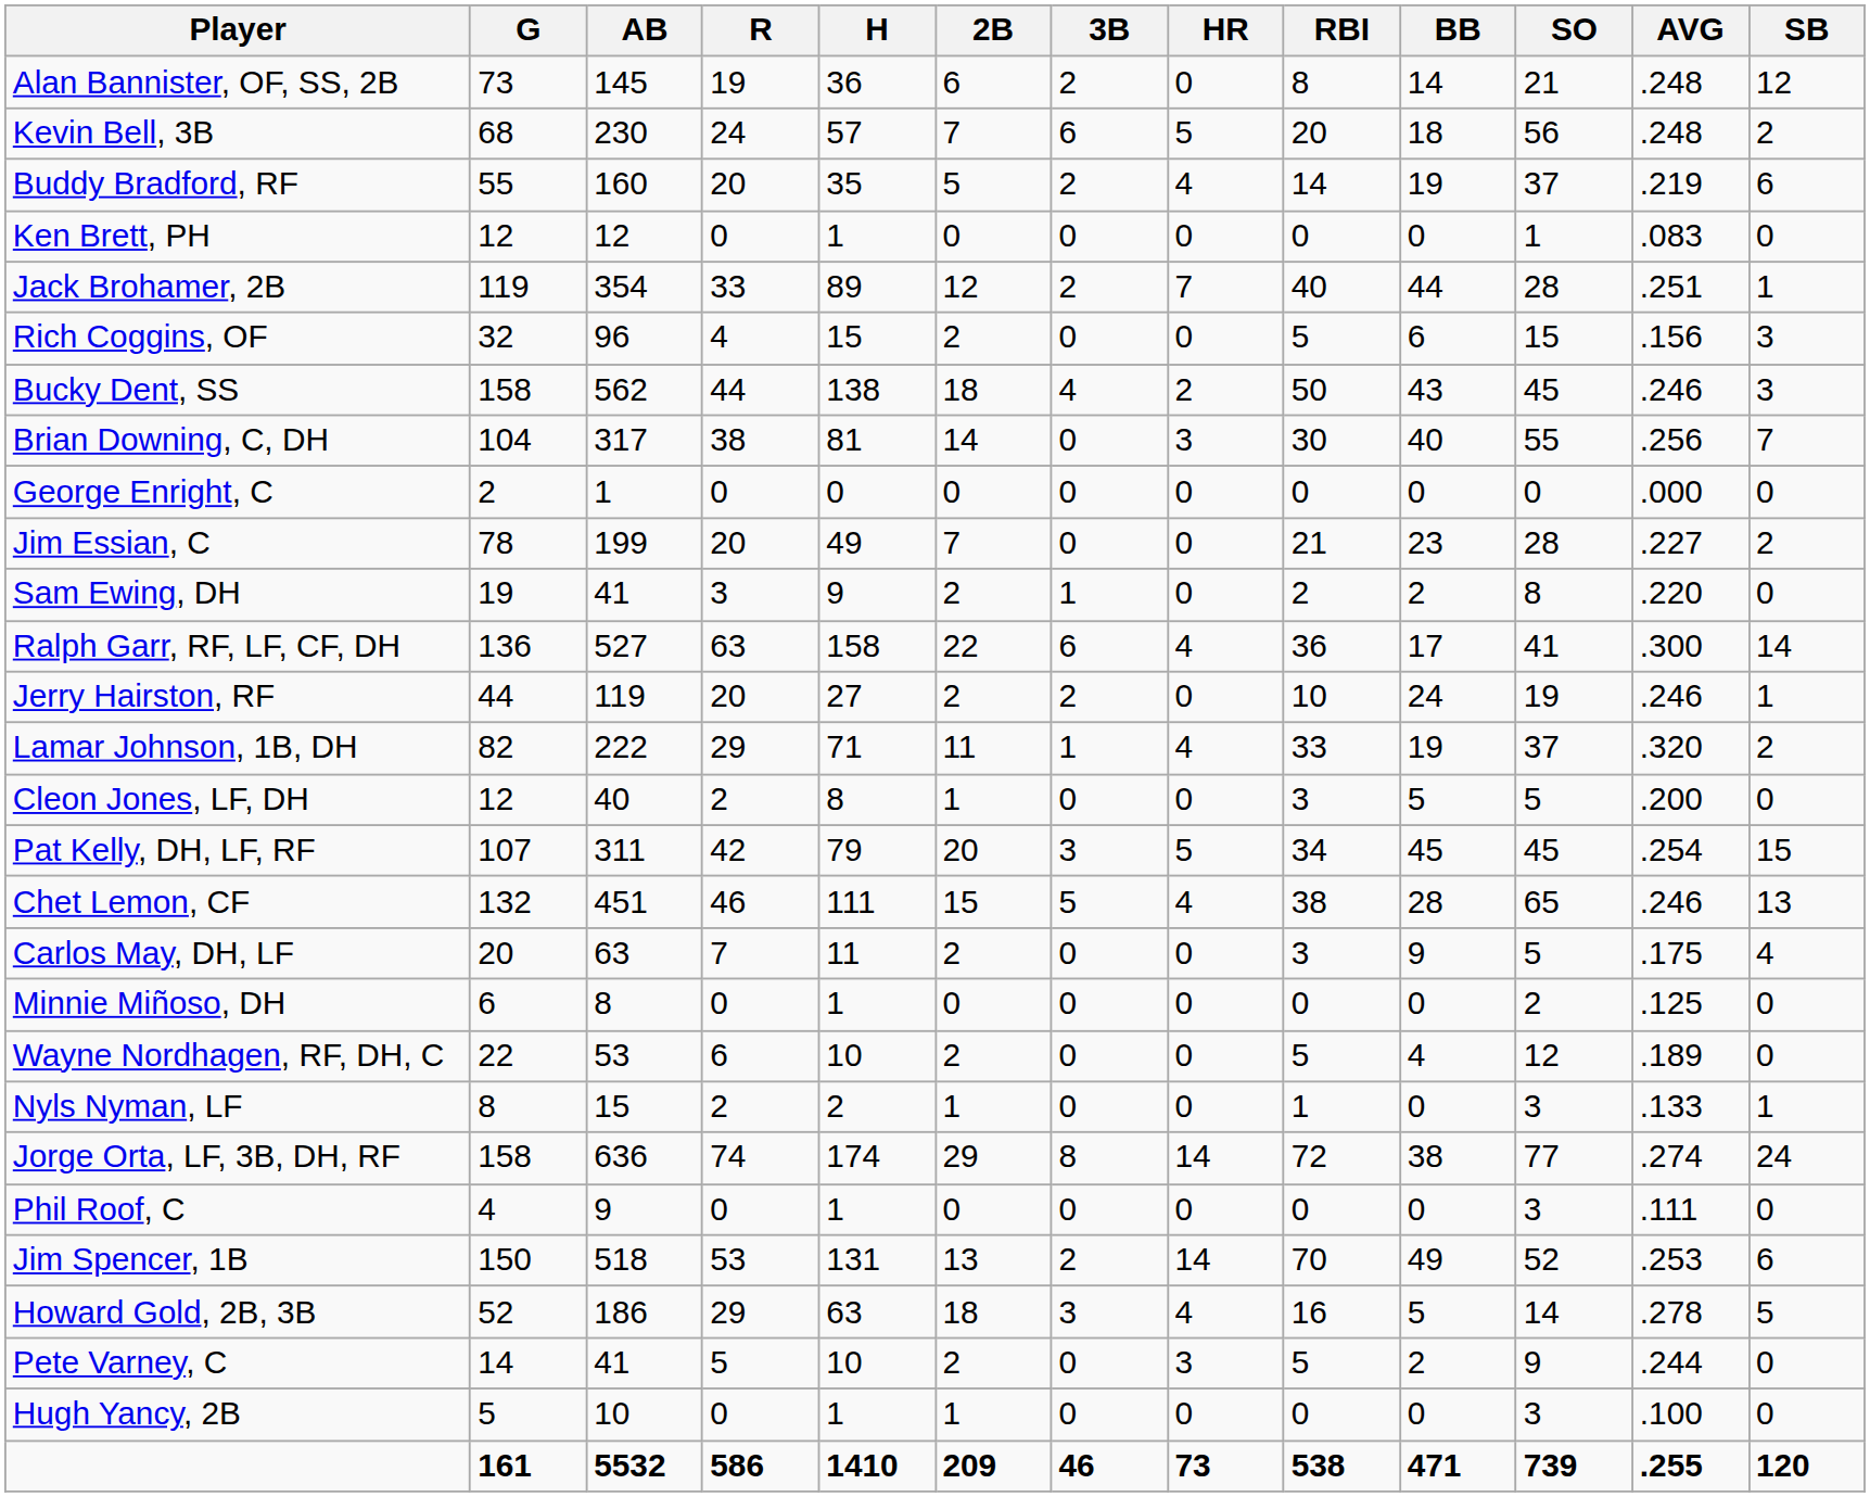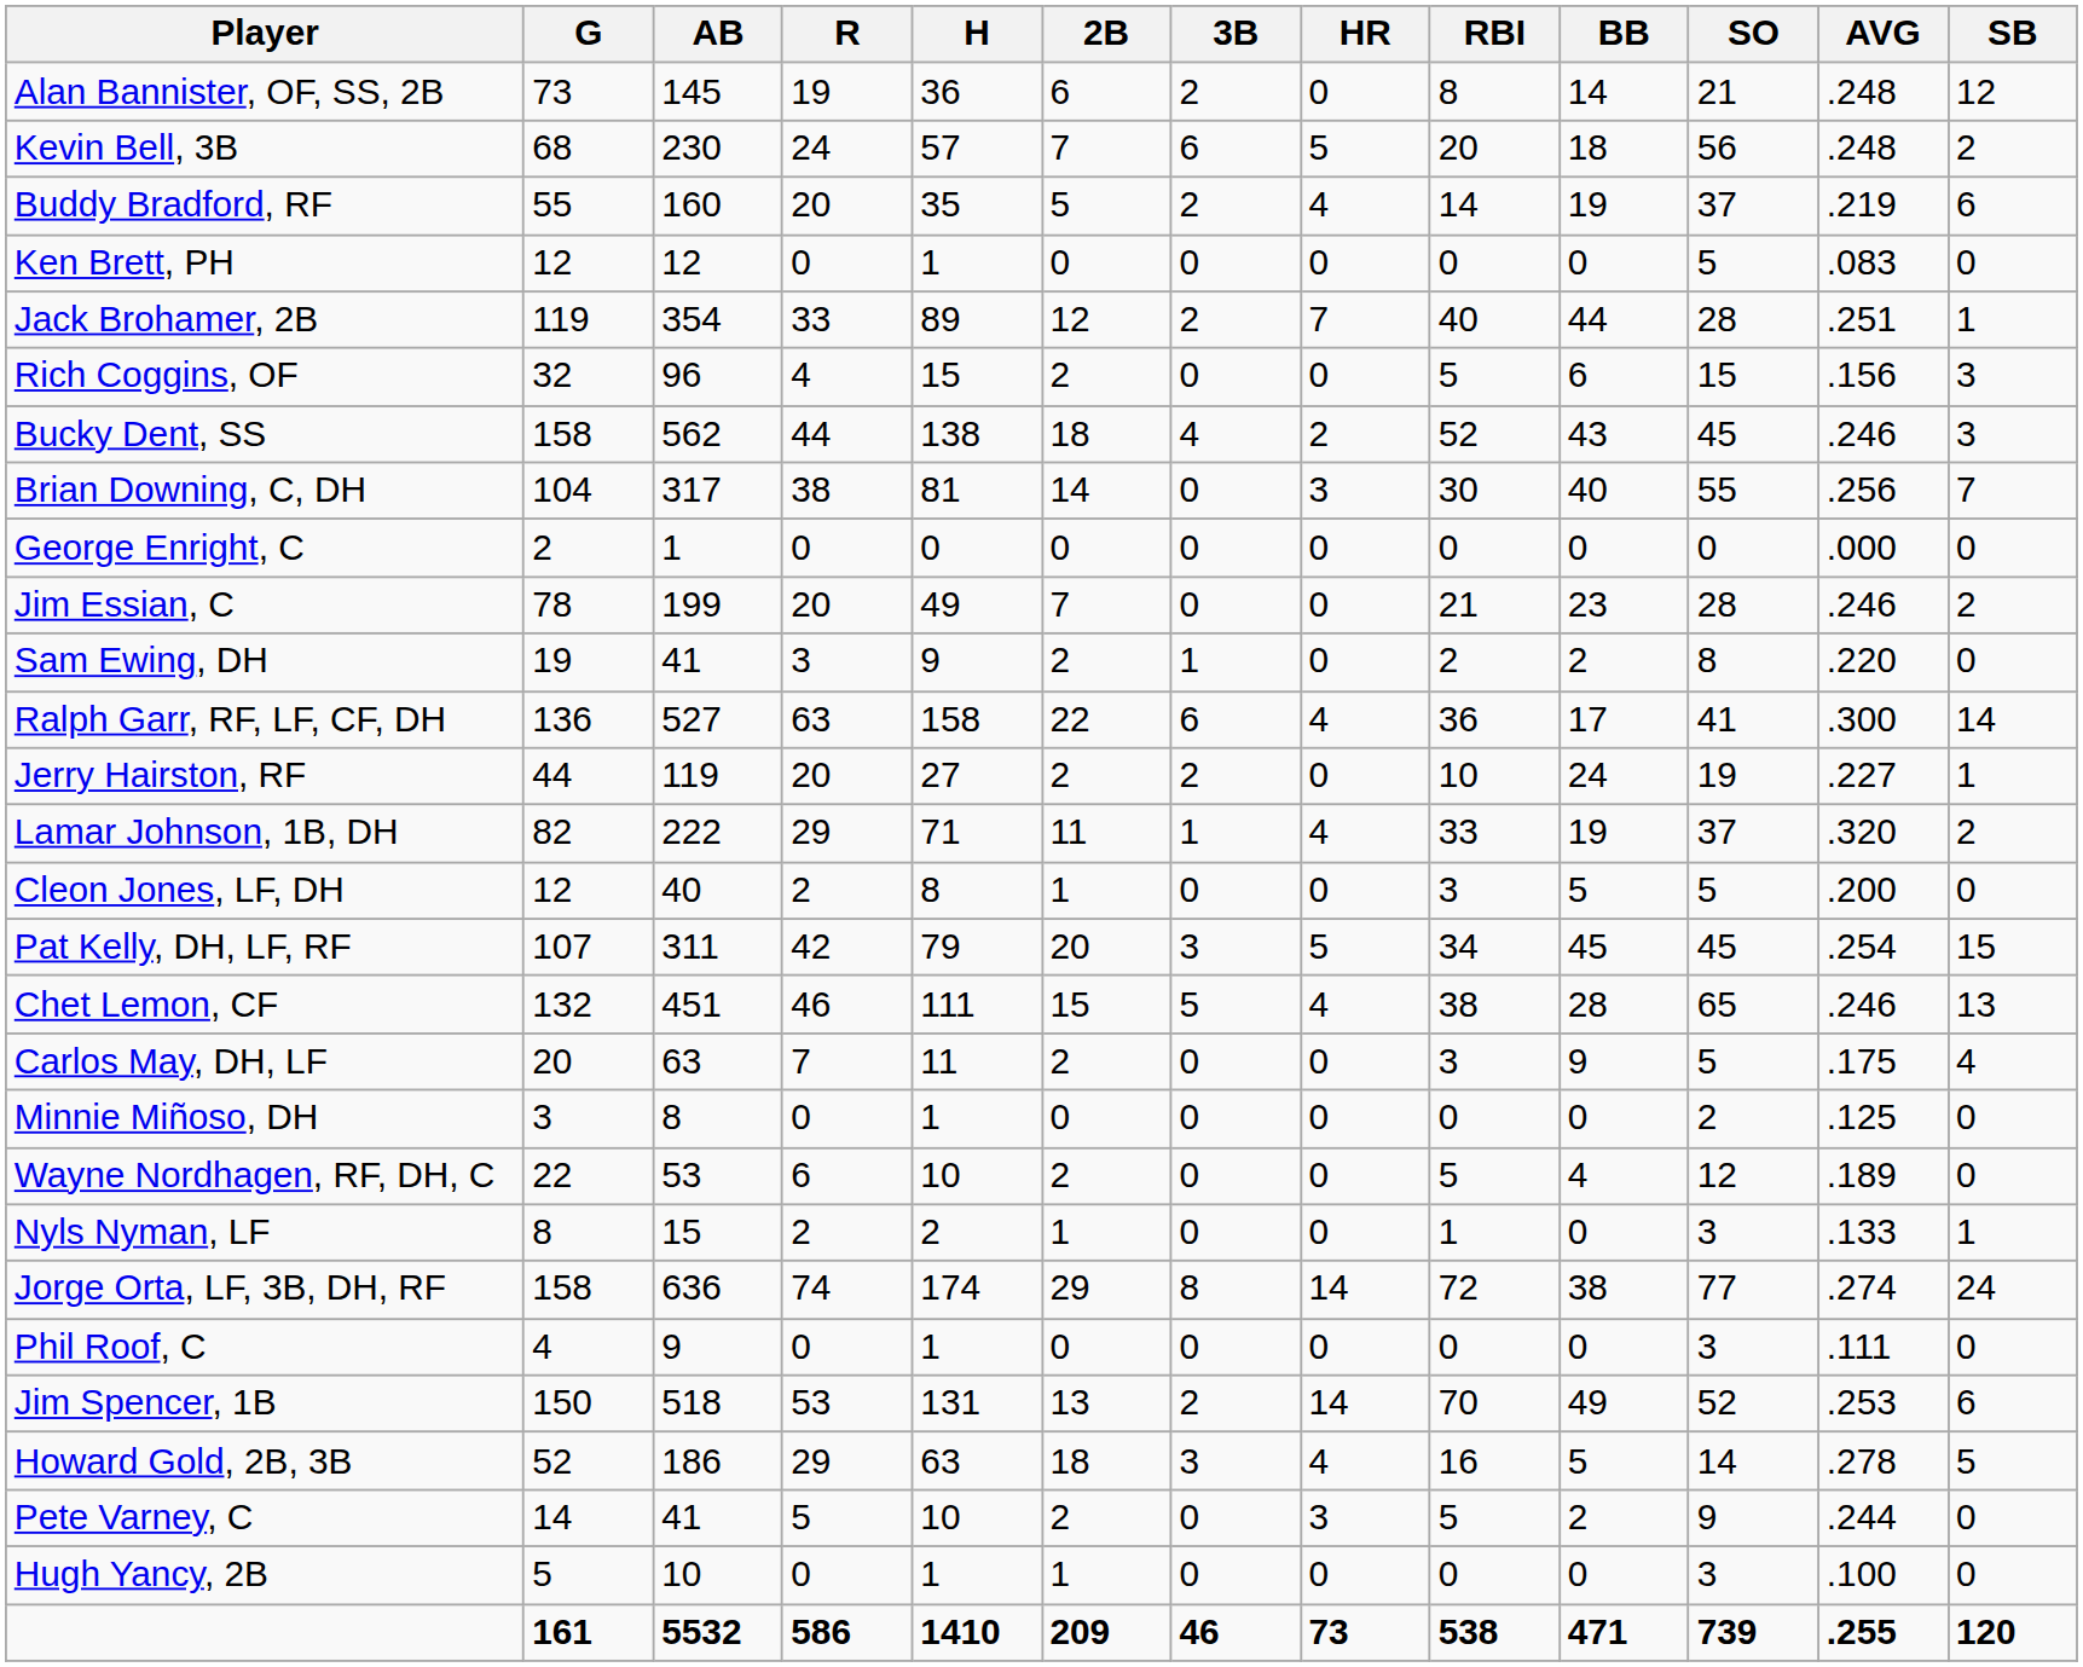 <table class="wikitable sortable">
 <tr>
 <th bgcolor="#DDDDFF" width="24%">Player</th>
 <th bgcolor="#DDDDFF" width="6%">G</th>
 <th bgcolor="#DDDDFF" width="6%">AB</th>
 <th bgcolor="#DDDDFF" width="6%">R</th>
 <th bgcolor="#DDDDFF" width="6%">H</th>
 <th bgcolor="#DDDDFF" width="6%">2B</th>
 <th bgcolor="#DDDDFF" width="6%">3B</th>
 <th bgcolor="#DDDDFF" width="6%">HR</th>
 <th bgcolor="#DDDDFF" width="6%">RBI</th>
 <th bgcolor="#DDDDFF" width="6%">BB</th>
 <th bgcolor="#DDDDFF" width="6%">SO</th>
 <th bgcolor="#DDDDFF" width="6%">AVG</th>
 <th bgcolor="#DDDDFF" width="6%">SB</th>
 </tr>
 <tr>
 <td><a href='#'>Alan Bannister</a>, OF, SS, 2B</td>
 <td>73</td>
 <td>145</td>
 <td>19</td>
 <td>36</td>
 <td>6</td>
 <td>2</td>
 <td>0</td>
 <td>8</td>
 <td>14</td>
 <td>21</td>
 <td>.248</td>
 <td>12</td>
 </tr>
 <tr>
 <td><a href='#'>Kevin Bell</a>, 3B</td>
 <td>68</td>
 <td>230</td>
 <td>24</td>
 <td>57</td>
 <td>7</td>
 <td>6</td>
 <td>5</td>
 <td>20</td>
 <td>18</td>
 <td>56</td>
 <td>.248</td>
 <td>2</td>
 </tr>
 <tr>
 <td><a href='#'>Buddy Bradford</a>, RF</td>
 <td>55</td>
 <td>160</td>
 <td>20</td>
 <td>35</td>
 <td>5</td>
 <td>2</td>
 <td>4</td>
 <td>14</td>
 <td>19</td>
 <td>37</td>
 <td>.219</td>
 <td>6</td>
 </tr>
 <tr>
 <td><a href='#'>Ken Brett</a>, PH</td>
 <td>12</td>
 <td>12</td>
 <td>0</td>
 <td>1</td>
 <td>0</td>
 <td>0</td>
 <td>0</td>
 <td>0</td>
 <td>0</td>
-<td>1</td>
+<td>5</td>
 <td>.083</td>
 <td>0</td>
 </tr>
 <tr>
 <td><a href='#'>Jack Brohamer</a>, 2B</td>
 <td>119</td>
 <td>354</td>
 <td>33</td>
 <td>89</td>
 <td>12</td>
 <td>2</td>
 <td>7</td>
 <td>40</td>
 <td>44</td>
 <td>28</td>
 <td>.251</td>
 <td>1</td>
 </tr>
 <tr>
 <td><a href='#'>Rich Coggins</a>, OF</td>
 <td>32</td>
 <td>96</td>
 <td>4</td>
 <td>15</td>
 <td>2</td>
 <td>0</td>
 <td>0</td>
 <td>5</td>
 <td>6</td>
 <td>15</td>
 <td>.156</td>
 <td>3</td>
 </tr>
 <tr>
 <td><a href='#'>Bucky Dent</a>, SS</td>
 <td>158</td>
 <td>562</td>
 <td>44</td>
 <td>138</td>
 <td>18</td>
 <td>4</td>
 <td>2</td>
-<td>50</td>
+<td>52</td>
 <td>43</td>
 <td>45</td>
 <td>.246</td>
 <td>3</td>
 </tr>
 <tr>
 <td><a href='#'>Brian Downing</a>, C, DH</td>
 <td>104</td>
 <td>317</td>
 <td>38</td>
 <td>81</td>
 <td>14</td>
 <td>0</td>
 <td>3</td>
 <td>30</td>
 <td>40</td>
 <td>55</td>
 <td>.256</td>
 <td>7</td>
 </tr>
 <tr>
 <td><a href='#'>George Enright</a>, C</td>
 <td>2</td>
 <td>1</td>
 <td>0</td>
 <td>0</td>
 <td>0</td>
 <td>0</td>
 <td>0</td>
 <td>0</td>
 <td>0</td>
 <td>0</td>
 <td>.000</td>
 <td>0</td>
 </tr>
 <tr>
 <td><a href='#'>Jim Essian</a>, C</td>
 <td>78</td>
 <td>199</td>
 <td>20</td>
 <td>49</td>
 <td>7</td>
 <td>0</td>
 <td>0</td>
 <td>21</td>
 <td>23</td>
 <td>28</td>
-<td>.227</td>
+<td>.246</td>
 <td>2</td>
 </tr>
 <tr>
 <td><a href='#'>Sam Ewing</a>, DH</td>
 <td>19</td>
 <td>41</td>
 <td>3</td>
 <td>9</td>
 <td>2</td>
 <td>1</td>
 <td>0</td>
 <td>2</td>
 <td>2</td>
 <td>8</td>
 <td>.220</td>
 <td>0</td>
 </tr>
 <tr>
 <td><a href='#'>Ralph Garr</a>, RF, LF, CF, DH</td>
 <td>136</td>
 <td>527</td>
 <td>63</td>
 <td>158</td>
 <td>22</td>
 <td>6</td>
 <td>4</td>
 <td>36</td>
 <td>17</td>
 <td>41</td>
 <td>.300</td>
 <td>14</td>
 </tr>
 <tr>
 <td><a href='#'>Jerry Hairston</a>, RF</td>
 <td>44</td>
 <td>119</td>
 <td>20</td>
 <td>27</td>
 <td>2</td>
 <td>2</td>
 <td>0</td>
 <td>10</td>
 <td>24</td>
 <td>19</td>
-<td>.246</td>
+<td>.227</td>
 <td>1</td>
 </tr>
 <tr>
 <td><a href='#'>Lamar Johnson</a>, 1B, DH</td>
 <td>82</td>
 <td>222</td>
 <td>29</td>
 <td>71</td>
 <td>11</td>
 <td>1</td>
 <td>4</td>
 <td>33</td>
 <td>19</td>
 <td>37</td>
 <td>.320</td>
 <td>2</td>
 </tr>
 <tr>
 <td><a href='#'>Cleon Jones</a>, LF, DH</td>
 <td>12</td>
 <td>40</td>
 <td>2</td>
 <td>8</td>
 <td>1</td>
 <td>0</td>
 <td>0</td>
 <td>3</td>
 <td>5</td>
 <td>5</td>
 <td>.200</td>
 <td>0</td>
 </tr>
 <tr>
 <td><a href='#'>Pat Kelly</a>, DH, LF, RF</td>
 <td>107</td>
 <td>311</td>
 <td>42</td>
 <td>79</td>
 <td>20</td>
 <td>3</td>
 <td>5</td>
 <td>34</td>
 <td>45</td>
 <td>45</td>
 <td>.254</td>
 <td>15</td>
 </tr>
 <tr>
 <td><a href='#'>Chet Lemon</a>, CF</td>
 <td>132</td>
 <td>451</td>
 <td>46</td>
 <td>111</td>
 <td>15</td>
 <td>5</td>
 <td>4</td>
 <td>38</td>
 <td>28</td>
 <td>65</td>
 <td>.246</td>
 <td>13</td>
 </tr>
 <tr>
 <td><a href='#'>Carlos May</a>, DH, LF</td>
 <td>20</td>
 <td>63</td>
 <td>7</td>
 <td>11</td>
 <td>2</td>
 <td>0</td>
 <td>0</td>
 <td>3</td>
 <td>9</td>
 <td>5</td>
 <td>.175</td>
 <td>4</td>
 </tr>
 <tr>
 <td><a href='#'>Minnie Miñoso</a>, DH</td>
-<td>6</td>
+<td>3</td>
 <td>8</td>
 <td>0</td>
 <td>1</td>
 <td>0</td>
 <td>0</td>
 <td>0</td>
 <td>0</td>
 <td>0</td>
 <td>2</td>
 <td>.125</td>
 <td>0</td>
 </tr>
 <tr>
 <td><a href='#'>Wayne Nordhagen</a>, RF, DH, C</td>
 <td>22</td>
 <td>53</td>
 <td>6</td>
 <td>10</td>
 <td>2</td>
 <td>0</td>
 <td>0</td>
 <td>5</td>
 <td>4</td>
 <td>12</td>
 <td>.189</td>
 <td>0</td>
 </tr>
 <tr>
 <td><a href='#'>Nyls Nyman</a>, LF</td>
 <td>8</td>
 <td>15</td>
 <td>2</td>
 <td>2</td>
 <td>1</td>
 <td>0</td>
 <td>0</td>
 <td>1</td>
 <td>0</td>
 <td>3</td>
 <td>.133</td>
 <td>1</td>
 </tr>
 <tr>
 <td><a href='#'>Jorge Orta</a>, LF, 3B, DH, RF</td>
 <td>158</td>
 <td>636</td>
 <td>74</td>
 <td>174</td>
 <td>29</td>
 <td>8</td>
 <td>14</td>
 <td>72</td>
 <td>38</td>
 <td>77</td>
 <td>.274</td>
 <td>24</td>
 </tr>
 <tr>
 <td><a href='#'>Phil Roof</a>, C</td>
 <td>4</td>
 <td>9</td>
 <td>0</td>
 <td>1</td>
 <td>0</td>
 <td>0</td>
 <td>0</td>
 <td>0</td>
 <td>0</td>
 <td>3</td>
 <td>.111</td>
 <td>0</td>
 </tr>
 <tr>
 <td><a href='#'>Jim Spencer</a>, 1B</td>
 <td>150</td>
 <td>518</td>
 <td>53</td>
 <td>131</td>
 <td>13</td>
 <td>2</td>
 <td>14</td>
 <td>70</td>
 <td>49</td>
 <td>52</td>
 <td>.253</td>
 <td>6</td>
 </tr>
 <tr>
 <td><a href='#'>Howard Gold</a>, 2B, 3B</td>
 <td>52</td>
 <td>186</td>
 <td>29</td>
 <td>63</td>
 <td>18</td>
 <td>3</td>
 <td>4</td>
 <td>16</td>
 <td>5</td>
 <td>14</td>
 <td>.278</td>
 <td>5</td>
 </tr>
 <tr>
 <td><a href='#'>Pete Varney</a>, C</td>
 <td>14</td>
 <td>41</td>
 <td>5</td>
 <td>10</td>
 <td>2</td>
 <td>0</td>
 <td>3</td>
 <td>5</td>
 <td>2</td>
 <td>9</td>
 <td>.244</td>
 <td>0</td>
 </tr>
 <tr>
 <td><a href='#'>Hugh Yancy</a>, 2B</td>
 <td>5</td>
 <td>10</td>
 <td>0</td>
 <td>1</td>
 <td>1</td>
 <td>0</td>
 <td>0</td>
 <td>0</td>
 <td>0</td>
 <td>3</td>
 <td>.100</td>
 <td>0</td>
 </tr>
 <tr class="sortbottom">
 <td></td>
 <td><strong>161</strong></td>
 <td><strong>5532</strong></td>
 <td><strong>586</strong></td>
 <td><strong>1410</strong></td>
 <td><strong>209</strong></td>
 <td><strong>46</strong></td>
 <td><strong>73</strong></td>
 <td><strong>538</strong></td>
 <td><strong>471</strong></td>
 <td><strong>739</strong></td>
 <td><strong>.255</strong></td>
 <td><strong>120</strong></td>
 </tr>
 </table>
